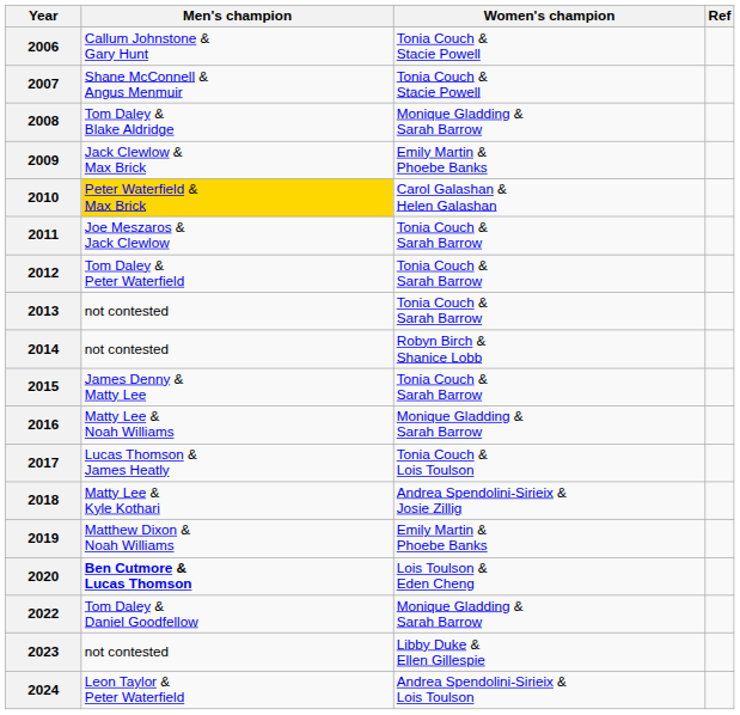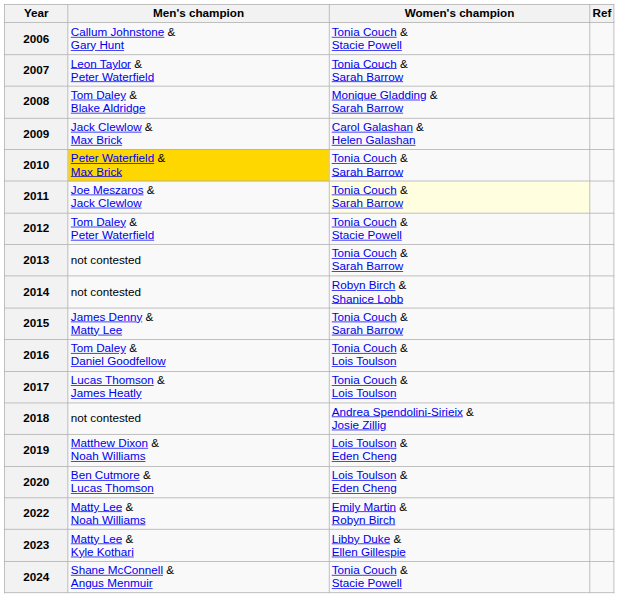 <table class="wikitable" style="text-align:left">
 <tr>
 <th width=80>Year</th>
 <th width=350>Men's champion</th>
 <th width=350>Women's champion</th>
 <th width=20>Ref</th>
 </tr>
 <tr>
 <th>2006</th>
 <td><a href='#'>Callum Johnstone</a> &<br><a href='#'>Gary Hunt</a></td>
 <td><a href='#'>Tonia Couch</a> &<br><a href='#'>Stacie Powell</a></td>
 <td></td>
 </tr>
 <tr>
 <th>2007</th>
-<td><a href='#'>Shane McConnell</a> &<br><a href='#'>Angus Menmuir</a></td>
-<td><a href='#'>Tonia Couch</a> &<br><a href='#'>Stacie Powell</a></td>
+<td><a href='#'>Leon Taylor</a> &<br><a href='#'>Peter Waterfield</a></td>
+<td><a href='#'>Tonia Couch</a> &<br><a href='#'>Sarah Barrow</a></td>
 <td></td>
 </tr>
 <tr>
 <th>2008</th>
 <td><a href='#'>Tom Daley</a> &<br><a href='#'>Blake Aldridge</a></td>
 <td><a href='#'>Monique Gladding</a> &<br><a href='#'>Sarah Barrow</a></td>
 <td></td>
 </tr>
 <tr>
 <th>2009</th>
 <td><a href='#'>Jack Clewlow</a> &<br><a href='#'>Max Brick</a></td>
-<td><a href='#'>Emily Martin</a> &<br><a href='#'>Phoebe Banks</a></td>
+<td><a href='#'>Carol Galashan</a> &<br><a href='#'>Helen Galashan</a></td>
 <td></td>
 </tr>
 <tr>
 <th>2010</th>
 <td style="background: gold;"><a href='#'>Peter Waterfield</a> &<br><a href='#'>Max Brick</a></td>
-<td><a href='#'>Carol Galashan</a> &<br><a href='#'>Helen Galashan</a></td>
+<td><a href='#'>Tonia Couch</a> &<br><a href='#'>Sarah Barrow</a></td>
 <td></td>
 </tr>
 <tr>
 <th>2011</th>
 <td><a href='#'>Joe Meszaros</a> &<br><a href='#'>Jack Clewlow</a></td>
-<td><a href='#'>Tonia Couch</a> &<br><a href='#'>Sarah Barrow</a></td>
+<td style="background: lightyellow;"><a href='#'>Tonia Couch</a> &<br><a href='#'>Sarah Barrow</a></td>
 <td></td>
 </tr>
 <tr>
 <th>2012</th>
 <td><a href='#'>Tom Daley</a> &<br><a href='#'>Peter Waterfield</a></td>
-<td><a href='#'>Tonia Couch</a> &<br><a href='#'>Sarah Barrow</a></td>
+<td><a href='#'>Tonia Couch</a> &<br><a href='#'>Stacie Powell</a></td>
 </tr>
 <tr>
 <th>2013</th>
 <td>not contested</td>
 <td><a href='#'>Tonia Couch</a> &<br><a href='#'>Sarah Barrow</a></td>
 <td></td>
 </tr>
 <tr>
 <th>2014</th>
 <td>not contested</td>
 <td><a href='#'>Robyn Birch</a> &<br><a href='#'>Shanice Lobb</a></td>
 <td></td>
 </tr>
 <tr>
 <th>2015</th>
 <td><a href='#'>James Denny</a> &<br><a href='#'>Matty Lee</a></td>
 <td><a href='#'>Tonia Couch</a> &<br><a href='#'>Sarah Barrow</a></td>
 <td></td>
 </tr>
 <tr>
 <th>2016</th>
-<td><a href='#'>Matty Lee</a> &<br><a href='#'>Noah Williams</a></td>
-<td><a href='#'>Monique Gladding</a> &<br><a href='#'>Sarah Barrow</a></td>
+<td><a href='#'>Tom Daley</a> &<br><a href='#'>Daniel Goodfellow</a></td>
+<td><a href='#'>Tonia Couch</a> &<br><a href='#'>Lois Toulson</a></td>
 <td></td>
 </tr>
 <tr>
 <th>2017</th>
 <td><a href='#'>Lucas Thomson</a> &<br><a href='#'>James Heatly</a></td>
 <td><a href='#'>Tonia Couch</a> &<br><a href='#'>Lois Toulson</a></td>
 <td></td>
 </tr>
 <tr>
 <th>2018</th>
-<td><a href='#'>Matty Lee</a> &<br><a href='#'>Kyle Kothari</a></td>
+<td>not contested</td>
 <td><a href='#'>Andrea Spendolini-Sirieix</a> &<br><a href='#'>Josie Zillig</a></td>
 <td></td>
 </tr>
 <tr>
 <th>2019</th>
 <td><a href='#'>Matthew Dixon</a> &<br><a href='#'>Noah Williams</a></td>
-<td><a href='#'>Emily Martin</a> &<br><a href='#'>Phoebe Banks</a></td>
+<td><a href='#'>Lois Toulson</a> &<br><a href='#'>Eden Cheng</a></td>
 <td></td>
 </tr>
 <tr>
 <th>2020</th>
-<td><strong><a href='#'>Ben Cutmore</a> &<br><a href='#'>Lucas Thomson</a></strong></td>
+<td><a href='#'>Ben Cutmore</a> &<br><a href='#'>Lucas Thomson</a></td>
 <td><a href='#'>Lois Toulson</a> &<br><a href='#'>Eden Cheng</a></td>
 <td></td>
 </tr>
 <tr>
 <th>2022</th>
-<td><a href='#'>Tom Daley</a> &<br><a href='#'>Daniel Goodfellow</a></td>
-<td><a href='#'>Monique Gladding</a> &<br><a href='#'>Sarah Barrow</a></td>
+<td><a href='#'>Matty Lee</a> &<br><a href='#'>Noah Williams</a></td>
+<td><a href='#'>Emily Martin</a> &<br><a href='#'>Robyn Birch</a></td>
 <td></td>
 </tr>
 <tr>
 <th>2023</th>
-<td>not contested</td>
+<td><a href='#'>Matty Lee</a> &<br><a href='#'>Kyle Kothari</a></td>
 <td><a href='#'>Libby Duke</a> &<br><a href='#'>Ellen Gillespie</a></td>
 <td></td>
 </tr>
 <tr>
 <th>2024</th>
-<td><a href='#'>Leon Taylor</a> &<br><a href='#'>Peter Waterfield</a></td>
-<td><a href='#'>Andrea Spendolini-Sirieix</a> &<br><a href='#'>Lois Toulson</a></td>
+<td><a href='#'>Shane McConnell</a> &<br><a href='#'>Angus Menmuir</a></td>
+<td><a href='#'>Tonia Couch</a> &<br><a href='#'>Stacie Powell</a></td>
 <td></td>
 </tr>
 </table>
